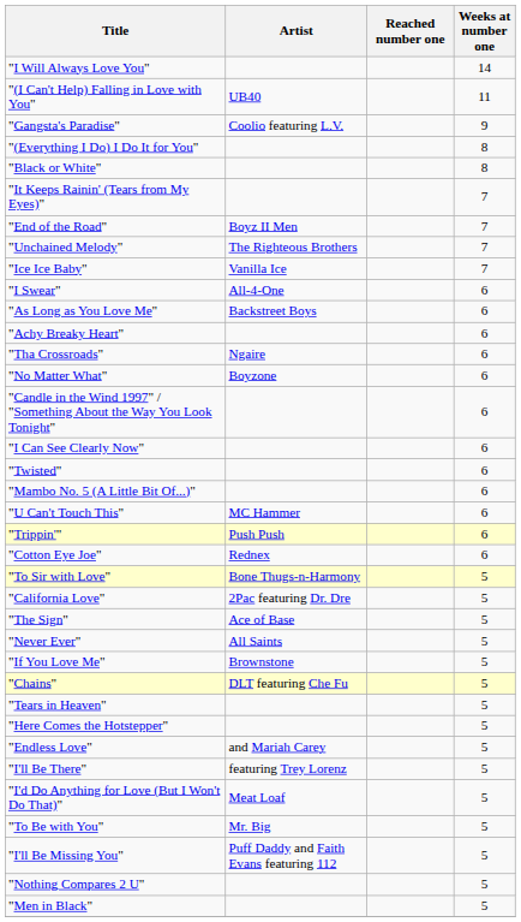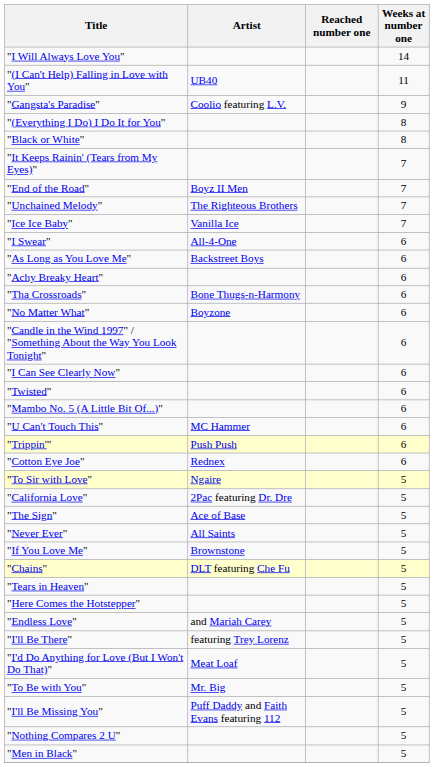 <table class="wikitable sortable">
 <tr>
 <th>Title</th>
 <th>Artist</th>
 <th>Reached number one</th>
 <th>Weeks at<br>number one</th>
 </tr>
 <tr>
 <td>"<a href='#'>I Will Always Love You</a>"</td>
 <td></td>
 <td></td>
 <td align="center">14</td>
 </tr>
 <tr>
 <td>"<a href='#'>(I Can't Help) Falling in Love with You</a>"</td>
 <td><a href='#'>UB40</a></td>
 <td></td>
 <td align="center">11</td>
 </tr>
 <tr>
 <td>"<a href='#'>Gangsta's Paradise</a>"</td>
 <td><a href='#'>Coolio</a> featuring <a href='#'>L.V.</a></td>
 <td></td>
 <td align="center">9</td>
 </tr>
 <tr>
 <td>"<a href='#'>(Everything I Do) I Do It for You</a>"</td>
 <td></td>
 <td></td>
 <td align="center">8</td>
 </tr>
 <tr>
 <td>"<a href='#'>Black or White</a>"</td>
 <td></td>
 <td></td>
 <td align="center">8</td>
 </tr>
 <tr>
 <td>"<a href='#'>It Keeps Rainin' (Tears from My Eyes)</a>"</td>
 <td></td>
 <td></td>
 <td align="center">7</td>
 </tr>
 <tr>
 <td>"<a href='#'>End of the Road</a>"</td>
 <td><a href='#'>Boyz II Men</a></td>
 <td></td>
 <td align="center">7</td>
 </tr>
 <tr>
 <td>"<a href='#'>Unchained Melody</a>"</td>
 <td><a href='#'>The Righteous Brothers</a></td>
 <td></td>
 <td align="center">7</td>
 </tr>
 <tr>
 <td>"<a href='#'>Ice Ice Baby</a>"</td>
 <td><a href='#'>Vanilla Ice</a></td>
 <td></td>
 <td align="center">7</td>
 </tr>
 <tr>
 <td>"<a href='#'>I Swear</a>"</td>
 <td><a href='#'>All-4-One</a></td>
 <td></td>
 <td align="center">6</td>
 </tr>
 <tr>
 <td>"<a href='#'>As Long as You Love Me</a>"</td>
 <td><a href='#'>Backstreet Boys</a></td>
 <td></td>
 <td align="center">6</td>
 </tr>
 <tr>
 <td>"<a href='#'>Achy Breaky Heart</a>"</td>
 <td></td>
 <td></td>
 <td align="center">6</td>
 </tr>
 <tr>
 <td>"<a href='#'>Tha Crossroads</a>"</td>
-<td><a href='#'>Ngaire</a></td>
+<td><a href='#'>Bone Thugs-n-Harmony</a></td>
 <td></td>
 <td align="center">6</td>
 </tr>
 <tr>
 <td>"<a href='#'>No Matter What</a>"</td>
 <td><a href='#'>Boyzone</a></td>
 <td></td>
 <td align="center">6</td>
 </tr>
 <tr>
 <td>"<a href='#'>Candle in the Wind 1997</a>" / "<a href='#'>Something About the Way You Look Tonight</a>"</td>
 <td></td>
 <td></td>
 <td align="center">6</td>
 </tr>
 <tr>
 <td>"<a href='#'>I Can See Clearly Now</a>"</td>
 <td></td>
 <td></td>
 <td align="center">6</td>
 </tr>
 <tr>
 <td>"<a href='#'>Twisted</a>"</td>
 <td></td>
 <td></td>
 <td align="center">6</td>
 </tr>
 <tr>
 <td>"<a href='#'>Mambo No. 5 (A Little Bit Of...)</a>"</td>
 <td></td>
 <td></td>
 <td align="center">6</td>
 </tr>
 <tr>
 <td>"<a href='#'>U Can't Touch This</a>"</td>
 <td><a href='#'>MC Hammer</a></td>
 <td></td>
 <td align="center">6</td>
 </tr>
 <tr bgcolor="#FFFFCC">
 <td>"<a href='#'>Trippin'</a>"</td>
 <td><a href='#'>Push Push</a></td>
 <td></td>
 <td align="center">6</td>
 </tr>
 <tr>
 <td>"<a href='#'>Cotton Eye Joe</a>"</td>
 <td><a href='#'>Rednex</a></td>
 <td></td>
 <td align="center">6</td>
 </tr>
 <tr bgcolor="#FFFFCC">
 <td>"<a href='#'>To Sir with Love</a>"</td>
-<td><a href='#'>Bone Thugs-n-Harmony</a></td>
+<td><a href='#'>Ngaire</a></td>
 <td></td>
 <td align="center">5</td>
 </tr>
 <tr>
 <td>"<a href='#'>California Love</a>"</td>
 <td><a href='#'>2Pac</a> featuring <a href='#'>Dr. Dre</a></td>
 <td></td>
 <td align="center">5</td>
 </tr>
 <tr>
 <td>"<a href='#'>The Sign</a>"</td>
 <td><a href='#'>Ace of Base</a></td>
 <td></td>
 <td align="center">5</td>
 </tr>
 <tr>
 <td>"<a href='#'>Never Ever</a>"</td>
 <td><a href='#'>All Saints</a></td>
 <td></td>
 <td align="center">5</td>
 </tr>
 <tr>
 <td>"<a href='#'>If You Love Me</a>"</td>
 <td><a href='#'>Brownstone</a></td>
 <td></td>
 <td align="center">5</td>
 </tr>
 <tr bgcolor="#FFFFCC">
 <td>"<a href='#'>Chains</a>"</td>
 <td><a href='#'>DLT</a> featuring <a href='#'>Che Fu</a></td>
 <td></td>
 <td align="center">5</td>
 </tr>
 <tr>
 <td>"<a href='#'>Tears in Heaven</a>"</td>
 <td></td>
 <td></td>
 <td align="center">5</td>
 </tr>
 <tr>
 <td>"<a href='#'>Here Comes the Hotstepper</a>"</td>
 <td></td>
 <td></td>
 <td align="center">5</td>
 </tr>
 <tr>
 <td>"<a href='#'>Endless Love</a>"</td>
 <td> and <a href='#'>Mariah Carey</a></td>
 <td></td>
 <td align="center">5</td>
 </tr>
 <tr>
 <td>"<a href='#'>I'll Be There</a>"</td>
 <td> featuring <a href='#'>Trey Lorenz</a></td>
 <td></td>
 <td align="center">5</td>
 </tr>
 <tr>
 <td>"<a href='#'>I'd Do Anything for Love (But I Won't Do That)</a>"</td>
 <td><a href='#'>Meat Loaf</a></td>
 <td></td>
 <td align="center">5</td>
 </tr>
 <tr>
 <td>"<a href='#'>To Be with You</a>"</td>
 <td><a href='#'>Mr. Big</a></td>
 <td></td>
 <td align="center">5</td>
 </tr>
 <tr>
 <td>"<a href='#'>I'll Be Missing You</a>"</td>
 <td><a href='#'>Puff Daddy</a> and <a href='#'>Faith Evans</a> featuring <a href='#'>112</a></td>
 <td></td>
 <td align="center">5</td>
 </tr>
 <tr>
 <td>"<a href='#'>Nothing Compares 2 U</a>"</td>
 <td></td>
 <td></td>
 <td align="center">5</td>
 </tr>
 <tr>
 <td>"<a href='#'>Men in Black</a>"</td>
 <td></td>
 <td></td>
 <td align="center">5</td>
 </tr>
 <tr>
 </tr>
 </table>
